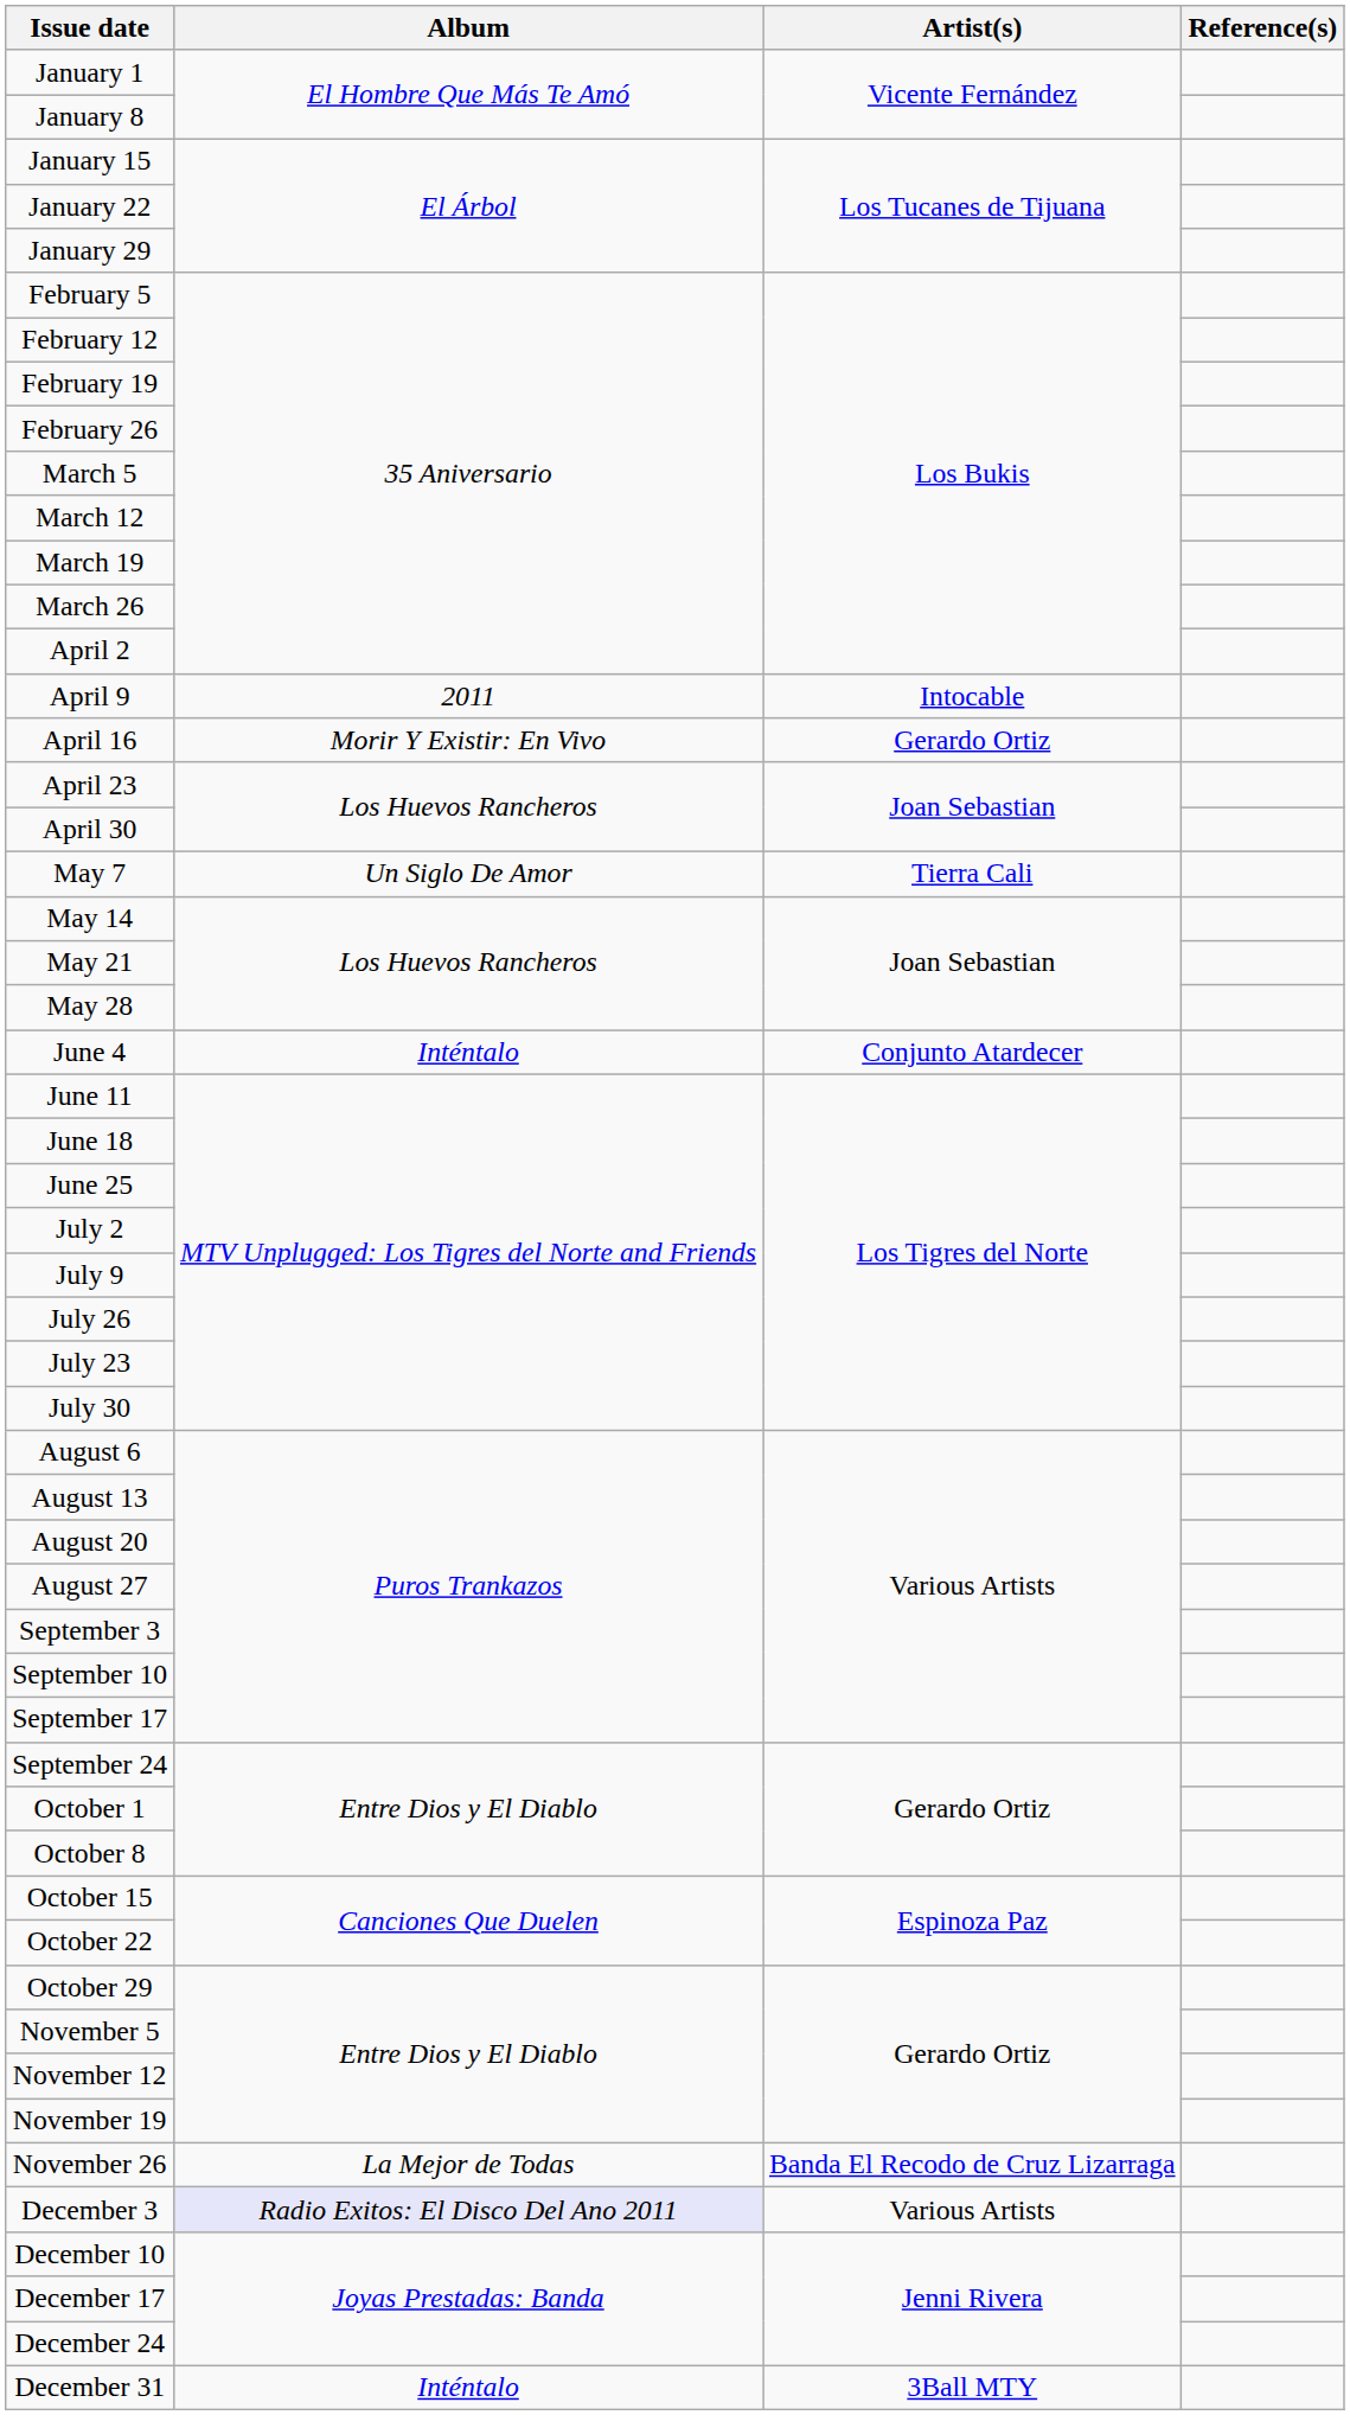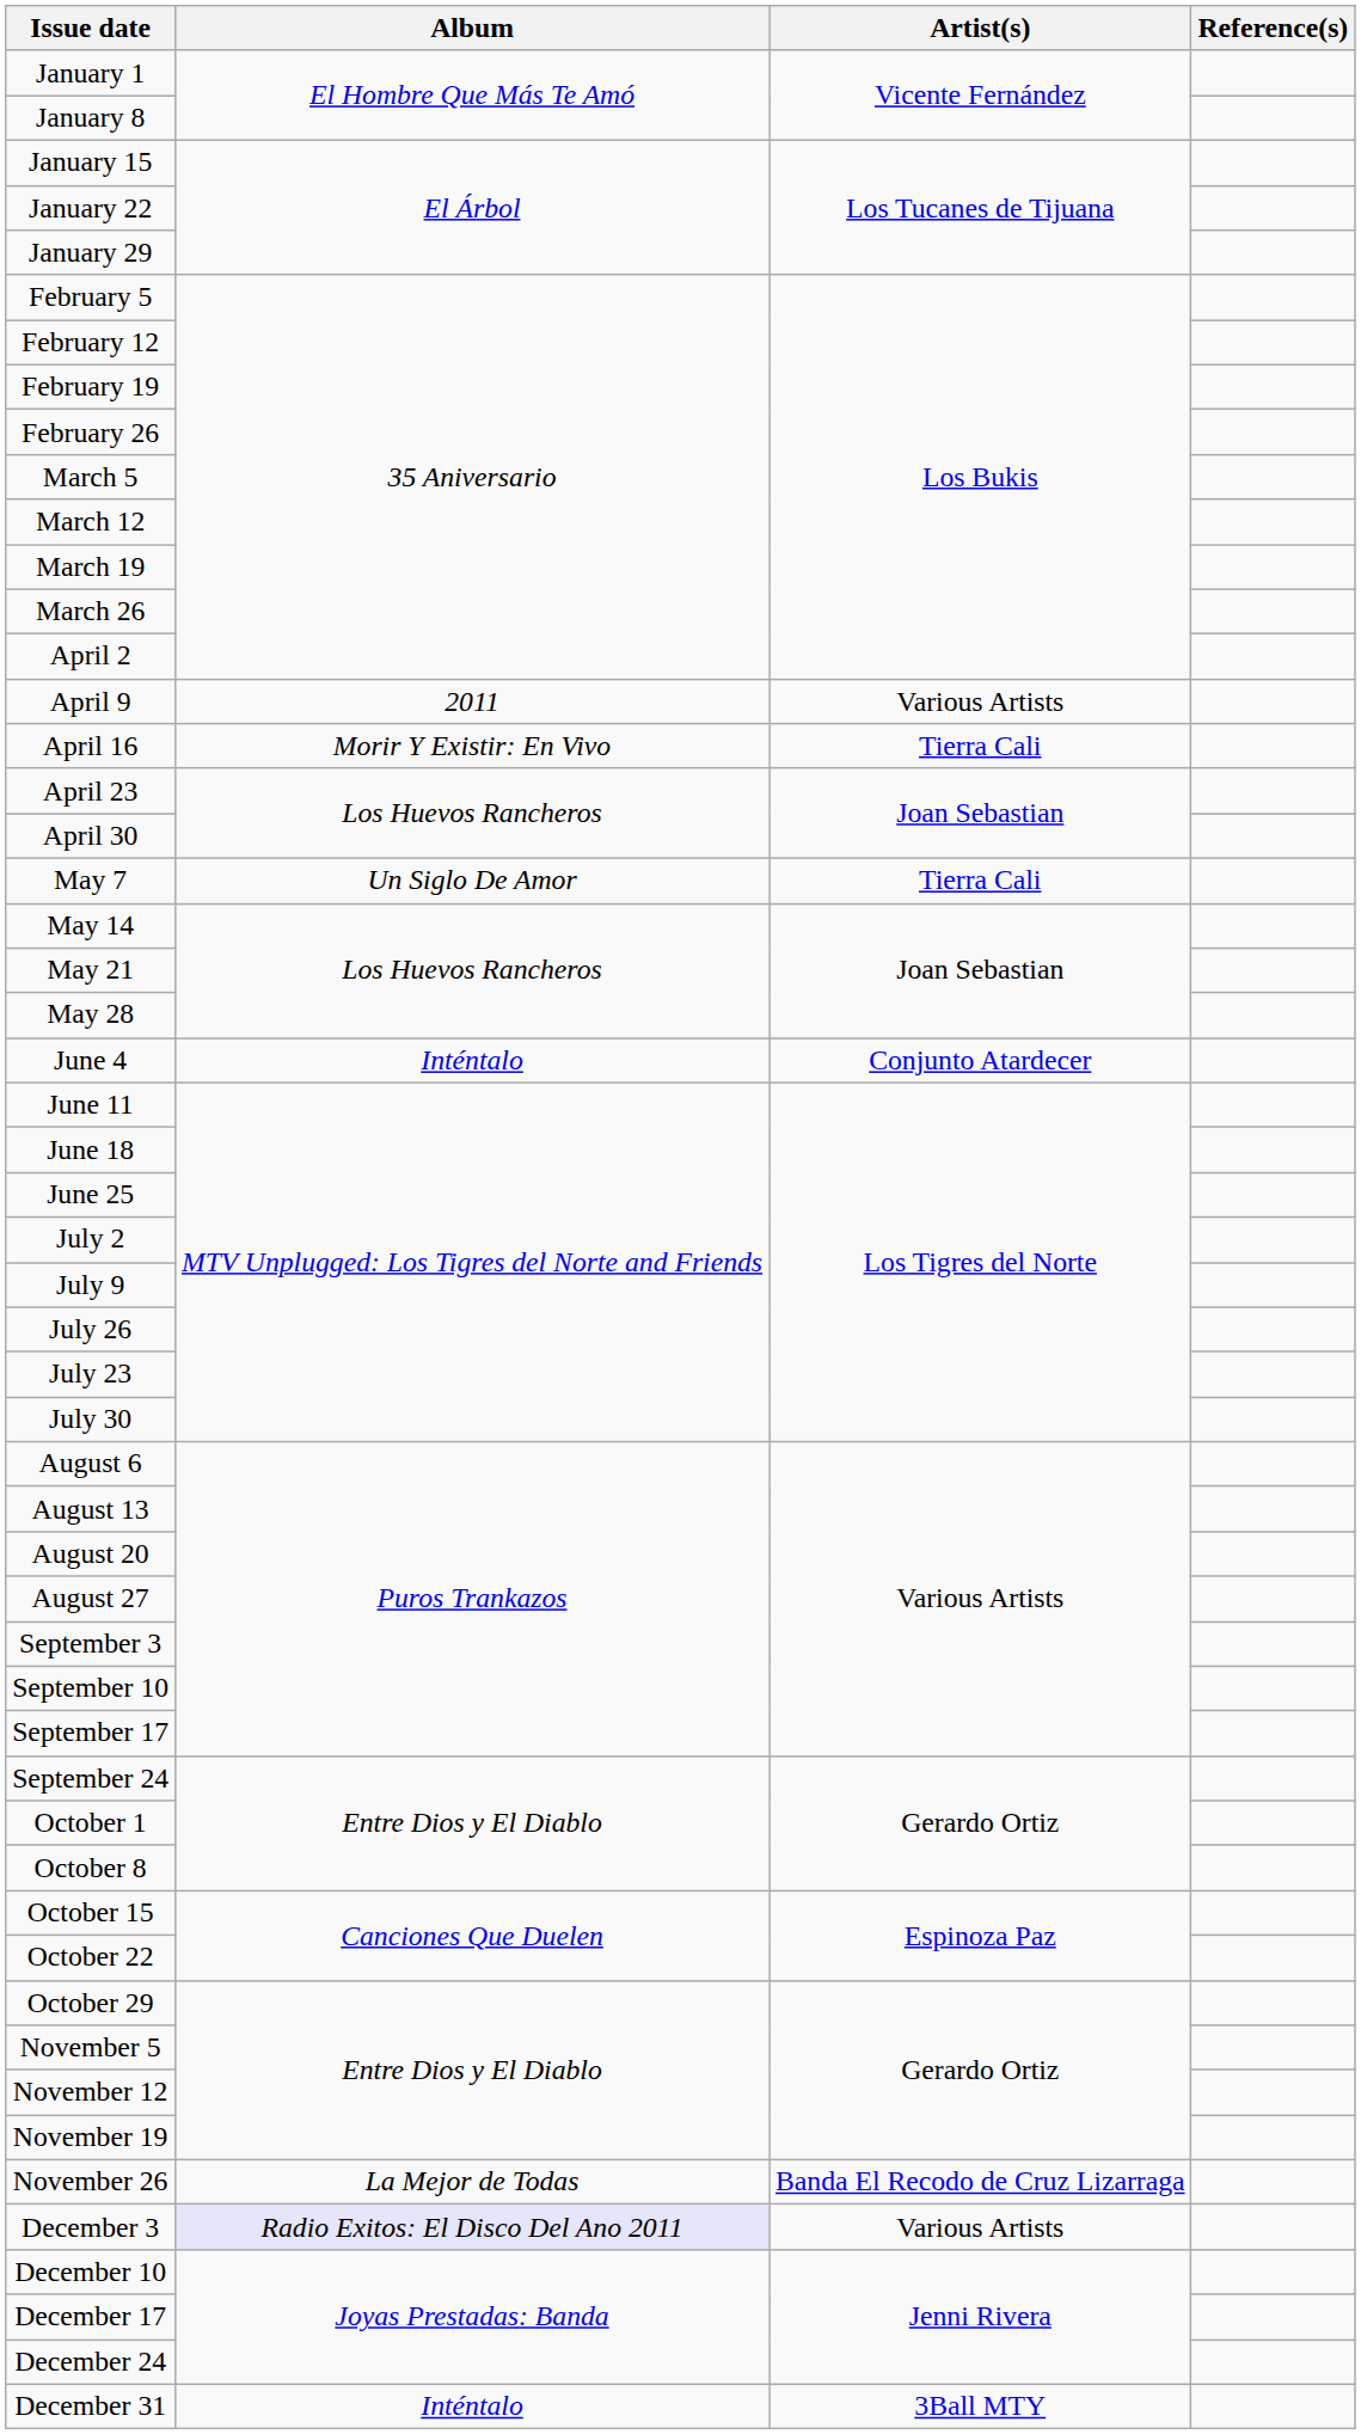 <table class="wikitable" style="text-align: center">
 <tr>
 <th>Issue date</th>
 <th>Album</th>
 <th>Artist(s)</th>
 <th class="unsortable">Reference(s)</th>
 </tr>
 <tr>
 <td>January 1</td>
 <td rowspan="2"><em><a href='#'>El Hombre Que Más Te Amó</a></em></td>
 <td rowspan="2"><a href='#'>Vicente Fernández</a></td>
 <td></td>
 </tr>
 <tr>
 <td>January 8</td>
 <td></td>
 </tr>
 <tr>
 <td>January 15</td>
 <td rowspan="3"><em><a href='#'>El Árbol</a></em></td>
 <td rowspan="3"><a href='#'>Los Tucanes de Tijuana</a></td>
 <td></td>
 </tr>
 <tr>
 <td>January 22</td>
 <td></td>
 </tr>
 <tr>
 <td>January 29</td>
 <td></td>
 </tr>
 <tr>
 <td>February 5</td>
 <td rowspan="9"><em>35 Aniversario</em></td>
 <td rowspan="9"><a href='#'>Los Bukis</a></td>
 <td></td>
 </tr>
 <tr>
 <td>February 12</td>
 <td></td>
 </tr>
 <tr>
 <td>February 19</td>
 <td></td>
 </tr>
 <tr>
 <td>February 26</td>
 <td></td>
 </tr>
 <tr>
 <td>March 5</td>
 <td></td>
 </tr>
 <tr>
 <td>March 12</td>
 <td></td>
 </tr>
 <tr>
 <td>March 19</td>
 <td></td>
 </tr>
 <tr>
 <td>March 26</td>
 <td></td>
 </tr>
 <tr>
 <td>April 2</td>
 <td></td>
 </tr>
 <tr>
 <td>April 9</td>
 <td><em>2011</em></td>
-<td><a href='#'>Intocable</a></td>
+<td>Various Artists</td>
 <td></td>
 </tr>
 <tr>
 <td>April 16</td>
 <td><em>Morir Y Existir: En Vivo</em></td>
-<td><a href='#'>Gerardo Ortiz</a></td>
+<td><a href='#'>Tierra Cali</a></td>
 <td></td>
 </tr>
 <tr>
 <td>April 23</td>
 <td rowspan="2"><em>Los Huevos Rancheros</em></td>
 <td rowspan="2"><a href='#'>Joan Sebastian</a></td>
 <td></td>
 </tr>
 <tr>
 <td>April 30</td>
 <td></td>
 </tr>
 <tr>
 <td>May 7</td>
 <td><em>Un Siglo De Amor</em></td>
 <td><a href='#'>Tierra Cali</a></td>
 <td></td>
 </tr>
 <tr>
 <td>May 14</td>
 <td rowspan="3"><em>Los Huevos Rancheros</em></td>
 <td rowspan="3">Joan Sebastian</td>
 <td></td>
 </tr>
 <tr>
 <td>May 21</td>
 <td></td>
 </tr>
 <tr>
 <td>May 28</td>
 <td></td>
 </tr>
 <tr>
 <td>June 4</td>
 <td><em><a href='#'>Inténtalo</a></em></td>
 <td><a href='#'>Conjunto Atardecer</a></td>
 <td></td>
 </tr>
 <tr>
 <td>June 11</td>
 <td rowspan="8"><em><a href='#'>MTV Unplugged: Los Tigres del Norte and Friends</a></em></td>
 <td rowspan="8"><a href='#'>Los Tigres del Norte</a></td>
 <td></td>
 </tr>
 <tr>
 <td>June 18</td>
 <td></td>
 </tr>
 <tr>
 <td>June 25</td>
 <td></td>
 </tr>
 <tr>
 <td>July 2</td>
 <td></td>
 </tr>
 <tr>
 <td>July 9</td>
 <td></td>
 </tr>
 <tr>
 <td>July 26</td>
 <td></td>
 </tr>
 <tr>
 <td>July 23</td>
 <td></td>
 </tr>
 <tr>
 <td>July 30</td>
 <td></td>
 </tr>
 <tr>
 <td>August 6</td>
 <td rowspan="7"><em><a href='#'>Puros Trankazos</a></em></td>
 <td rowspan="7">Various Artists</td>
 <td></td>
 </tr>
 <tr>
 <td>August 13</td>
 <td></td>
 </tr>
 <tr>
 <td>August 20</td>
 <td></td>
 </tr>
 <tr>
 <td>August 27</td>
 <td></td>
 </tr>
 <tr>
 <td>September 3</td>
 <td></td>
 </tr>
 <tr>
 <td>September 10</td>
 <td></td>
 </tr>
 <tr>
 <td>September 17</td>
 <td></td>
 </tr>
 <tr>
 <td>September 24</td>
 <td rowspan="3"><em>Entre Dios y El Diablo</em></td>
 <td rowspan="3">Gerardo Ortiz</td>
 <td></td>
 </tr>
 <tr>
 <td>October 1</td>
 <td></td>
 </tr>
 <tr>
 <td>October 8</td>
 <td></td>
 </tr>
 <tr>
 <td>October 15</td>
 <td rowspan="2"><em><a href='#'>Canciones Que Duelen</a></em></td>
 <td rowspan="2"><a href='#'>Espinoza Paz</a></td>
 <td></td>
 </tr>
 <tr>
 <td>October 22</td>
 <td></td>
 </tr>
 <tr>
 <td>October 29</td>
 <td rowspan="4"><em>Entre Dios y El Diablo</em></td>
 <td rowspan="4">Gerardo Ortiz</td>
 <td></td>
 </tr>
 <tr>
 <td>November 5</td>
 <td></td>
 </tr>
 <tr>
 <td>November 12</td>
 <td></td>
 </tr>
 <tr>
 <td>November 19</td>
 <td></td>
 </tr>
 <tr>
 <td>November 26</td>
 <td><em>La Mejor de Todas</em></td>
 <td><a href='#'>Banda El Recodo de Cruz Lizarraga</a></td>
 <td></td>
 </tr>
 <tr>
 <td>December 3</td>
 <td style="background: lavender;"><em>Radio Exitos: El Disco Del Ano 2011</em></td>
 <td>Various Artists</td>
 <td></td>
 </tr>
 <tr>
 <td>December 10</td>
 <td rowspan="3"><em><a href='#'>Joyas Prestadas: Banda</a></em></td>
 <td rowspan="3"><a href='#'>Jenni Rivera</a></td>
 <td></td>
 </tr>
 <tr>
 <td>December 17</td>
 <td></td>
 </tr>
 <tr>
 <td>December 24</td>
 <td></td>
 </tr>
 <tr>
 <td>December 31</td>
 <td><em><a href='#'>Inténtalo</a></em></td>
 <td><a href='#'>3Ball MTY</a></td>
 <td></td>
 </tr>
 </table>
